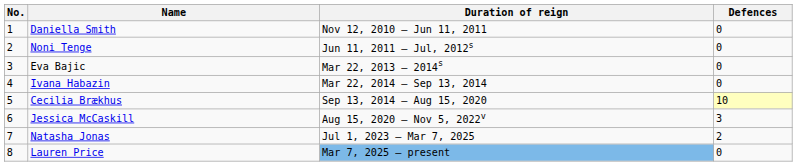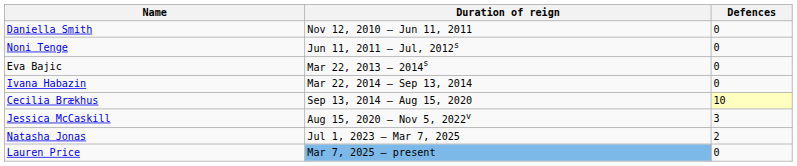 <table class="wikitable" width=80%>
 <tr>
-<th width=3%>No.</th>
 <th width=37%>Name</th>
 <th width=50%>Duration of reign</th>
 <th width=10%>Defences</th>
 </tr>
 <tr>
-<td>1</td>
 <td align=left> <a href='#'>Daniella Smith</a></td>
 <td>Nov 12, 2010 — Jun 11, 2011</td>
 <td>0</td>
 </tr>
 <tr>
-<td>2</td>
 <td align=left> <a href='#'>Noni Tenge</a></td>
 <td>Jun 11, 2011 — Jul, 2012<sup>s</sup></td>
 <td>0</td>
 </tr>
 <tr>
-<td>3</td>
 <td align=left> Eva Bajic</td>
 <td>Mar 22, 2013 — 2014<sup>s</sup></td>
 <td>0</td>
 </tr>
 <tr>
-<td>4</td>
 <td align=left> <a href='#'>Ivana Habazin</a></td>
 <td>Mar 22, 2014 — Sep 13, 2014</td>
 <td>0</td>
 </tr>
 <tr>
-<td>5</td>
 <td align=left> <a href='#'>Cecilia Brækhus</a></td>
 <td>Sep 13, 2014 — Aug 15, 2020</td>
 <td style="background:#ffffbf;" width=5px>10</td>
 </tr>
 <tr>
-<td>6</td>
 <td align=left> <a href='#'>Jessica McCaskill</a></td>
 <td>Aug 15, 2020 — Nov 5, 2022<sup>v</sup></td>
 <td>3</td>
 </tr>
 <tr>
-<td>7</td>
 <td align=left> <a href='#'>Natasha Jonas</a></td>
 <td>Jul 1, 2023 — Mar 7, 2025</td>
 <td>2</td>
 </tr>
 <tr>
-<td>8</td>
 <td align=left> <a href='#'>Lauren Price</a></td>
 <td style="background:#7CB9E8;" width=5px>Mar 7, 2025 — present</td>
 <td>0</td>
 </tr>
 </table>
